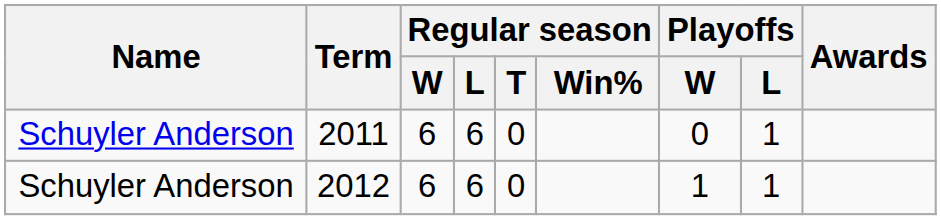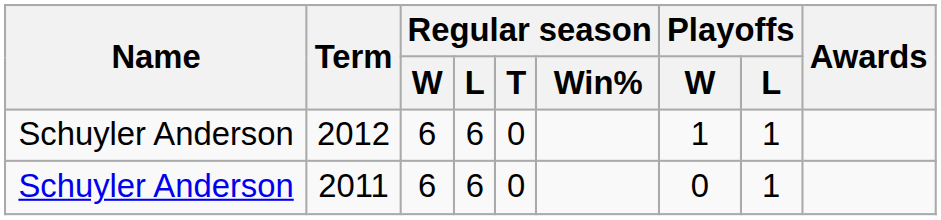 <table class="wikitable">
 <tr>
 <th rowspan="2" style="width:140px;">Name</th>
 <th rowspan="2">Term</th>
 <th colspan="4">Regular season</th>
 <th colspan="2">Playoffs</th>
 <th rowspan="2">Awards</th>
 </tr>
 <tr>
 <th>W</th>
 <th>L</th>
 <th>T</th>
 <th>Win%</th>
 <th>W</th>
 <th>L</th>
 </tr>
 <tr>
+<td style="text-align:center;">Schuyler Anderson</td>
+<td style="text-align:center;">2012</td>
+<td style="text-align:center;">6</td>
+<td style="text-align:center;">6</td>
+<td style="text-align:center;">0</td>
+<td style="text-align:center;"></td>
+<td style="text-align:center;">1</td>
+<td style="text-align:center;">1</td>
+<td style="text-align:center;"></td>
+</tr>
+<tr>
 <td style="text-align:center;"><a href='#'>Schuyler Anderson</a></td>
 <td style="text-align:center;">2011</td>
 <td style="text-align:center;">6</td>
 <td style="text-align:center;">6</td>
 <td style="text-align:center;">0</td>
 <td style="text-align:center;"></td>
 <td style="text-align:center;">0</td>
 <td style="text-align:center;">1</td>
 <td style="text-align:center;"></td>
 </tr>
-<tr>
-<td style="text-align:center;">Schuyler Anderson</td>
-<td style="text-align:center;">2012</td>
-<td style="text-align:center;">6</td>
-<td style="text-align:center;">6</td>
-<td style="text-align:center;">0</td>
-<td style="text-align:center;"></td>
-<td style="text-align:center;">1</td>
-<td style="text-align:center;">1</td>
-<td style="text-align:center;"></td>
-</tr>
 </table>
